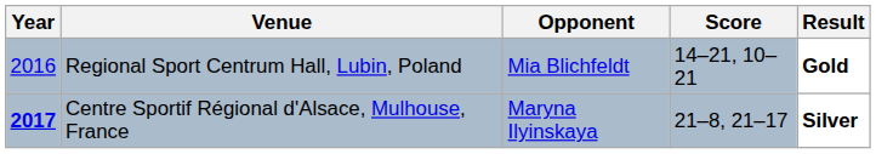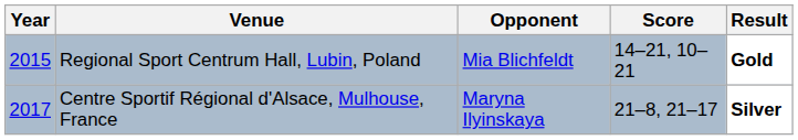 <table class="sortable wikitable" style="font-size: 90%;">
 <tr>
 <th>Year</th>
 <th>Venue</th>
 <th>Opponent</th>
 <th>Score</th>
 <th>Result</th>
 </tr>
 <tr style="background:#AABBCC">
-<td align="center"><a href='#'>2016</a></td>
+<td align="center"><a href='#'>2015</a></td>
 <td align="left">Regional Sport Centrum Hall, <a href='#'>Lubin</a>, Poland</td>
 <td align="left"> <a href='#'>Mia Blichfeldt</a></td>
 <td align="left">14–21, 10–21</td>
 <td style="text-align:left; background:white"> <strong>Gold</strong></td>
 </tr>
 <tr style="background:#AABBCC">
-<td align="center"><strong><a href='#'>2017</a></strong></td>
+<td align="center"><a href='#'>2017</a></td>
 <td align="left">Centre Sportif Régional d'Alsace, <a href='#'>Mulhouse</a>, France</td>
 <td align="left"> <a href='#'>Maryna Ilyinskaya</a></td>
 <td align="left">21–8, 21–17</td>
 <td style="text-align:left; background:white"> <strong>Silver</strong></td>
 </tr>
 </table>
